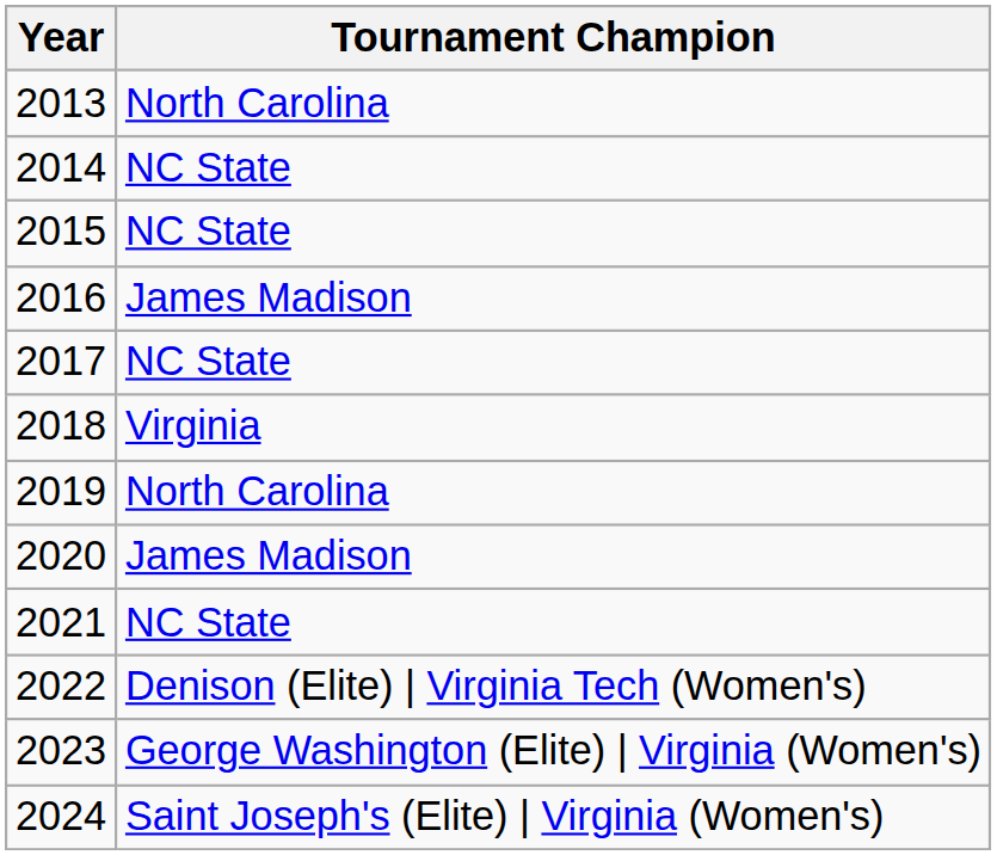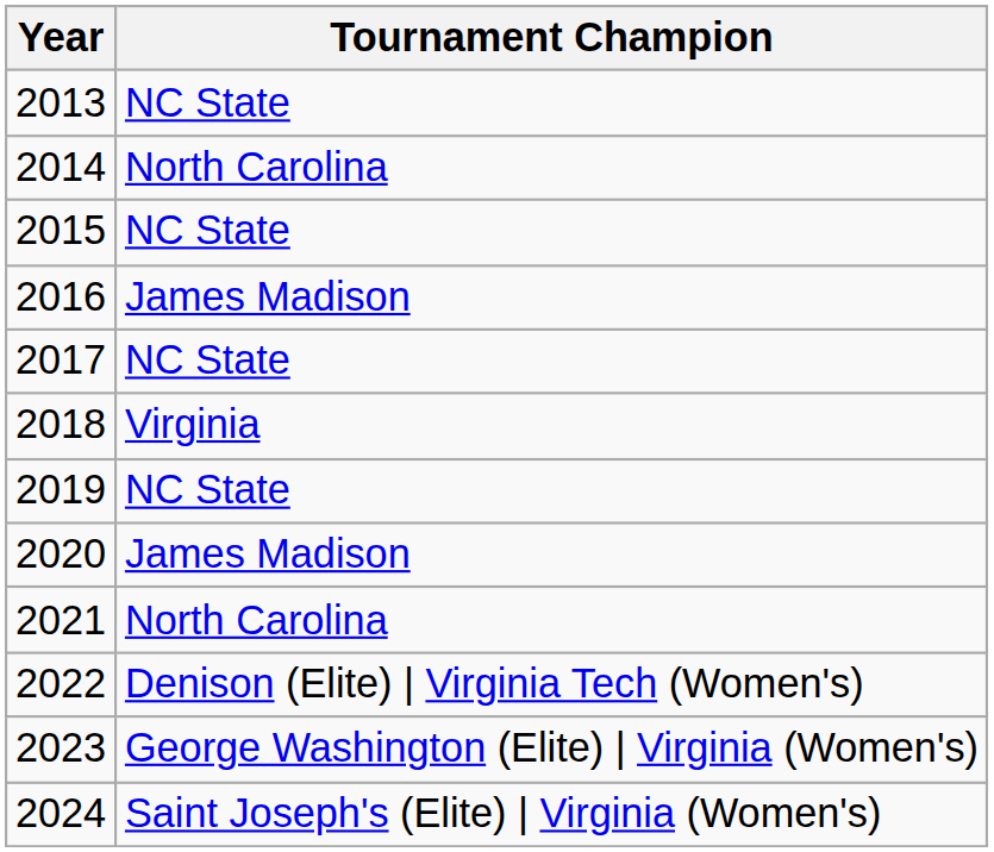 <table class="wikitable">
 <tr>
 <th>Year</th>
 <th>Tournament Champion</th>
 </tr>
 <tr>
 <td>2013</td>
-<td><a href='#'>North Carolina</a></td>
+<td><a href='#'>NC State</a></td>
 </tr>
 <tr>
 <td>2014</td>
-<td><a href='#'>NC State</a></td>
+<td><a href='#'>North Carolina</a></td>
 </tr>
 <tr>
 <td>2015</td>
 <td><a href='#'>NC State</a></td>
 </tr>
 <tr>
 <td>2016</td>
 <td><a href='#'>James Madison</a></td>
 </tr>
 <tr>
 <td>2017</td>
 <td><a href='#'>NC State</a></td>
 </tr>
 <tr>
 <td>2018</td>
 <td><a href='#'>Virginia</a></td>
 </tr>
 <tr>
 <td>2019</td>
-<td><a href='#'>North Carolina</a></td>
+<td><a href='#'>NC State</a></td>
 </tr>
 <tr>
 <td>2020</td>
 <td><a href='#'>James Madison</a></td>
 </tr>
 <tr>
 <td>2021</td>
-<td><a href='#'>NC State</a></td>
+<td><a href='#'>North Carolina</a></td>
 </tr>
 <tr>
 <td>2022</td>
 <td><a href='#'>Denison</a> (Elite) | <a href='#'>Virginia Tech</a> (Women's)</td>
 </tr>
 <tr>
 <td>2023</td>
 <td><a href='#'>George Washington</a> (Elite) | <a href='#'>Virginia</a> (Women's)</td>
 </tr>
 <tr>
 <td>2024</td>
 <td><a href='#'>Saint Joseph's</a> (Elite) | <a href='#'>Virginia</a> (Women's)</td>
 </tr>
 </table>
